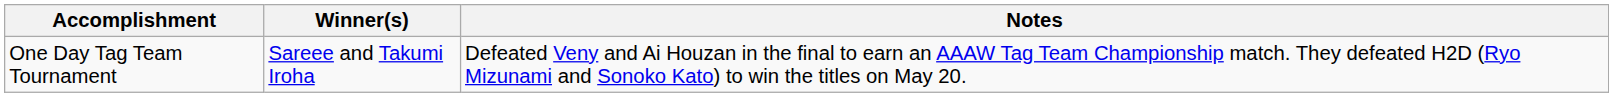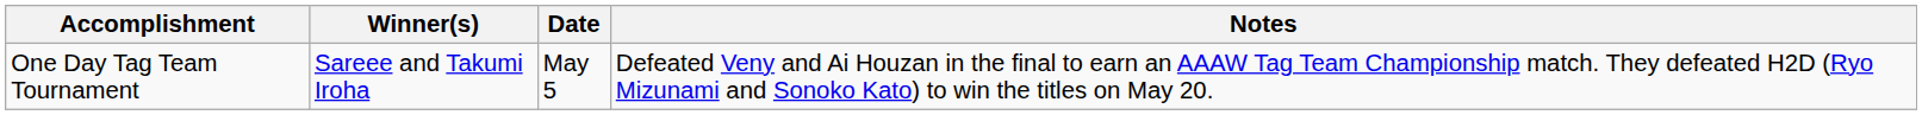 <table class="wikitable" style="width:100%;">
 <tr>
 <th>Accomplishment</th>
 <th>Winner(s)</th>
+<th>Date</th>
 <th>Notes</th>
 </tr>
 <tr>
 <td>One Day Tag Team Tournament</td>
 <td><a href='#'>Sareee</a> and <a href='#'>Takumi Iroha</a></td>
+<td>May 5</td>
 <td>Defeated <a href='#'>Veny</a> and Ai Houzan in the final to earn an <a href='#'>AAAW Tag Team Championship</a> match. They defeated H2D (<a href='#'>Ryo Mizunami</a> and <a href='#'>Sonoko Kato</a>) to win the titles on May 20.</td>
 </tr>
 </table>
